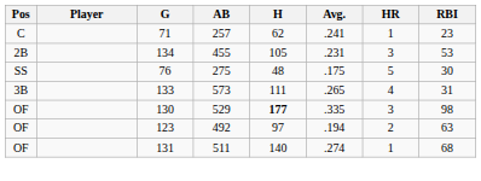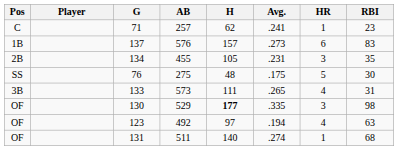 <table class="wikitable sortable">
 <tr>
 <th bgcolor="#DDDDFF" width="5%">Pos</th>
 <th bgcolor="#DDDDFF" width="16%">Player</th>
 <th bgcolor="#DDDDFF" width="9%">G</th>
 <th bgcolor="#DDDDFF" width="9%">AB</th>
 <th bgcolor="#DDDDFF" width="9%">H</th>
 <th bgcolor="#DDDDFF" width="9%">Avg.</th>
 <th bgcolor="#DDDDFF" width="9%">HR</th>
 <th bgcolor="#DDDDFF" width="9%">RBI</th>
 </tr>
 <tr align="center">
 <td>C</td>
 <td></td>
 <td>71</td>
 <td>257</td>
 <td>62</td>
 <td>.241</td>
 <td>1</td>
 <td>23</td>
 </tr>
 <tr align="center">
+<td>1B</td>
+<td></td>
+<td>137</td>
+<td>576</td>
+<td>157</td>
+<td>.273</td>
+<td>6</td>
+<td>83</td>
+</tr>
+<tr align="center">
 <td>2B</td>
 <td></td>
 <td>134</td>
 <td>455</td>
 <td>105</td>
 <td>.231</td>
 <td>3</td>
-<td>53</td>
+<td>35</td>
 </tr>
 <tr align="center">
 <td>SS</td>
 <td></td>
 <td>76</td>
 <td>275</td>
 <td>48</td>
 <td>.175</td>
 <td>5</td>
 <td>30</td>
 </tr>
 <tr align="center">
 <td>3B</td>
 <td></td>
 <td>133</td>
 <td>573</td>
 <td>111</td>
 <td>.265</td>
 <td>4</td>
 <td>31</td>
 </tr>
 <tr align="center">
 <td>OF</td>
 <td></td>
 <td>130</td>
 <td>529</td>
 <td><strong>177</strong></td>
 <td>.335</td>
 <td>3</td>
 <td>98</td>
 </tr>
 <tr align="center">
 <td>OF</td>
 <td></td>
 <td>123</td>
 <td>492</td>
 <td>97</td>
 <td>.194</td>
-<td>2</td>
+<td>4</td>
 <td>63</td>
 </tr>
 <tr align="center">
 <td>OF</td>
 <td></td>
 <td>131</td>
 <td>511</td>
 <td>140</td>
 <td>.274</td>
 <td>1</td>
 <td>68</td>
 </tr>
 </table>
